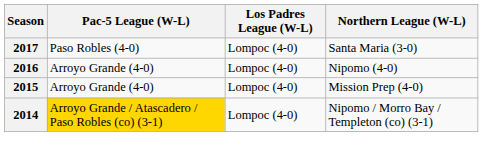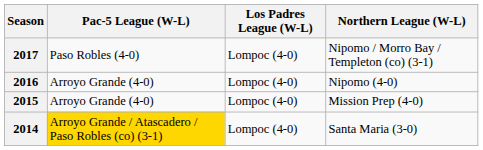 <table class="wikitable sortable">
 <tr>
 <th>Season</th>
 <th>Pac-5 League (W-L)</th>
 <th>Los Padres League (W-L)</th>
 <th>Northern League (W-L)</th>
 </tr>
 <tr>
 <th>2017</th>
 <td>Paso Robles (4-0)</td>
 <td>Lompoc (4-0)</td>
-<td>Santa Maria (3-0)</td>
+<td>Nipomo / Morro Bay / Templeton (co) (3-1)</td>
 </tr>
 <tr>
 <th>2016</th>
 <td>Arroyo Grande (4-0)</td>
 <td>Lompoc (4-0)</td>
 <td>Nipomo (4-0)</td>
 </tr>
 <tr>
 <th>2015</th>
 <td>Arroyo Grande (4-0)</td>
 <td>Lompoc (4-0)</td>
 <td>Mission Prep (4-0)</td>
 </tr>
 <tr>
 <th>2014</th>
 <td style="background: gold;">Arroyo Grande / Atascadero / Paso Robles (co) (3-1)</td>
 <td>Lompoc (4-0)</td>
-<td>Nipomo / Morro Bay / Templeton (co) (3-1)</td>
+<td>Santa Maria (3-0)</td>
 </tr>
 </table>
